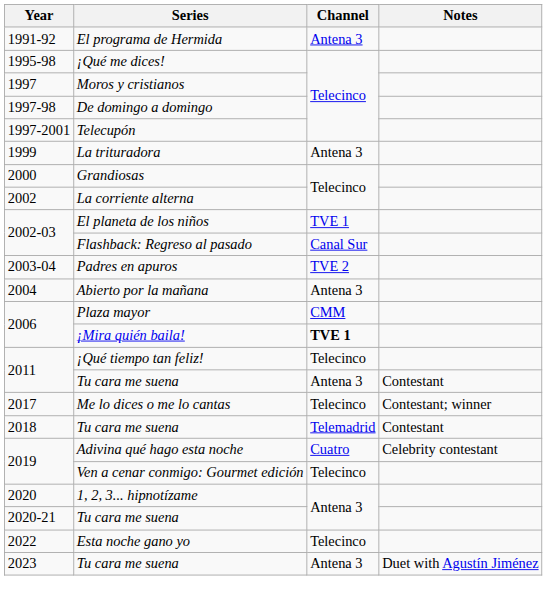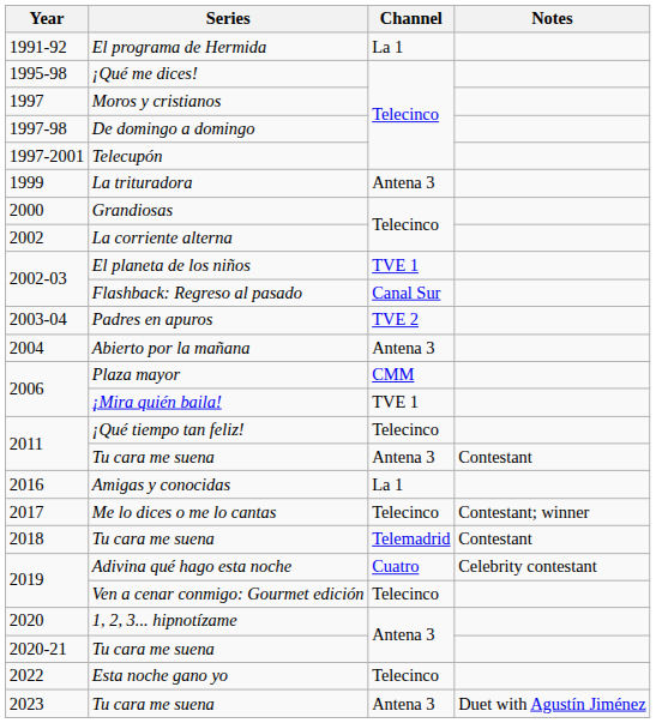 <table class="wikitable">
 <tr>
 <th>Year</th>
 <th>Series</th>
 <th>Channel</th>
 <th>Notes</th>
 </tr>
 <tr>
 <td>1991-92</td>
 <td><em>El programa de Hermida</em></td>
-<td><a href='#'>Antena 3</a></td>
+<td>La 1</td>
 <td></td>
 </tr>
 <tr>
 <td>1995-98</td>
 <td><em>¡Qué me dices!</em></td>
 <td rowspan="4"><a href='#'>Telecinco</a></td>
 <td></td>
 </tr>
 <tr>
 <td>1997</td>
 <td><em>Moros y cristianos</em></td>
 <td></td>
 </tr>
 <tr>
 <td>1997-98</td>
 <td><em>De domingo a domingo</em></td>
 <td></td>
 </tr>
 <tr>
 <td>1997-2001</td>
 <td><em>Telecupón</em></td>
 <td></td>
 </tr>
 <tr>
 <td>1999</td>
 <td><em>La trituradora</em></td>
 <td>Antena 3</td>
 <td></td>
 </tr>
 <tr>
 <td>2000</td>
 <td><em>Grandiosas</em></td>
 <td rowspan="2">Telecinco</td>
 <td></td>
 </tr>
 <tr>
 <td>2002</td>
 <td><em>La corriente alterna</em></td>
 <td></td>
 </tr>
 <tr>
 <td rowspan="2">2002-03</td>
 <td><em>El planeta de los niños</em></td>
 <td><a href='#'>TVE 1</a></td>
 <td></td>
 </tr>
 <tr>
 <td><em>Flashback: Regreso al pasado</em></td>
 <td><a href='#'>Canal Sur</a></td>
 <td></td>
 </tr>
 <tr>
 <td>2003-04</td>
 <td><em>Padres en apuros</em></td>
 <td><a href='#'>TVE 2</a></td>
 <td></td>
 </tr>
 <tr>
 <td>2004</td>
 <td><em>Abierto por la mañana</em></td>
 <td>Antena 3</td>
 <td></td>
 </tr>
 <tr>
 <td rowspan="2">2006</td>
 <td><em>Plaza mayor</em></td>
 <td><a href='#'>CMM</a></td>
 <td></td>
 </tr>
 <tr>
 <td><a href='#'><em>¡Mira quién baila!</em></a></td>
-<td><strong>TVE 1</strong></td>
+<td>TVE 1</td>
 <td></td>
 </tr>
 <tr>
 <td rowspan="2">2011</td>
 <td><em>¡Qué tiempo tan feliz!</em></td>
 <td>Telecinco</td>
 <td></td>
 </tr>
 <tr>
 <td><em>Tu cara me suena</em></td>
 <td>Antena 3</td>
 <td>Contestant</td>
+</tr>
+<tr>
+<td>2016</td>
+<td><em>Amigas y conocidas</em></td>
+<td>La 1</td>
+<td></td>
 </tr>
 <tr>
 <td>2017</td>
 <td><em>Me lo dices o me lo cantas</em></td>
 <td>Telecinco</td>
 <td>Contestant; winner</td>
 </tr>
 <tr>
 <td>2018</td>
 <td><em>Tu cara me suena</em></td>
 <td><a href='#'>Telemadrid</a></td>
 <td>Contestant</td>
 </tr>
 <tr>
 <td rowspan="2">2019</td>
 <td><em>Adivina qué hago esta noche</em></td>
 <td><a href='#'>Cuatro</a></td>
 <td>Celebrity contestant</td>
 </tr>
 <tr>
 <td><em>Ven a cenar conmigo: Gourmet edición</em></td>
 <td>Telecinco</td>
 <td></td>
 </tr>
 <tr>
 <td>2020</td>
 <td><em>1, 2, 3... hipnotízame</em></td>
 <td rowspan="2">Antena 3</td>
 <td></td>
 </tr>
 <tr>
 <td>2020-21</td>
 <td><em>Tu cara me suena</em></td>
 <td></td>
 </tr>
 <tr>
 <td>2022</td>
 <td><em>Esta noche gano yo</em></td>
 <td>Telecinco</td>
 <td></td>
 </tr>
 <tr>
 <td>2023</td>
 <td><em>Tu cara me suena</em></td>
 <td>Antena 3</td>
 <td>Duet with <a href='#'>Agustín Jiménez</a></td>
 </tr>
 </table>
